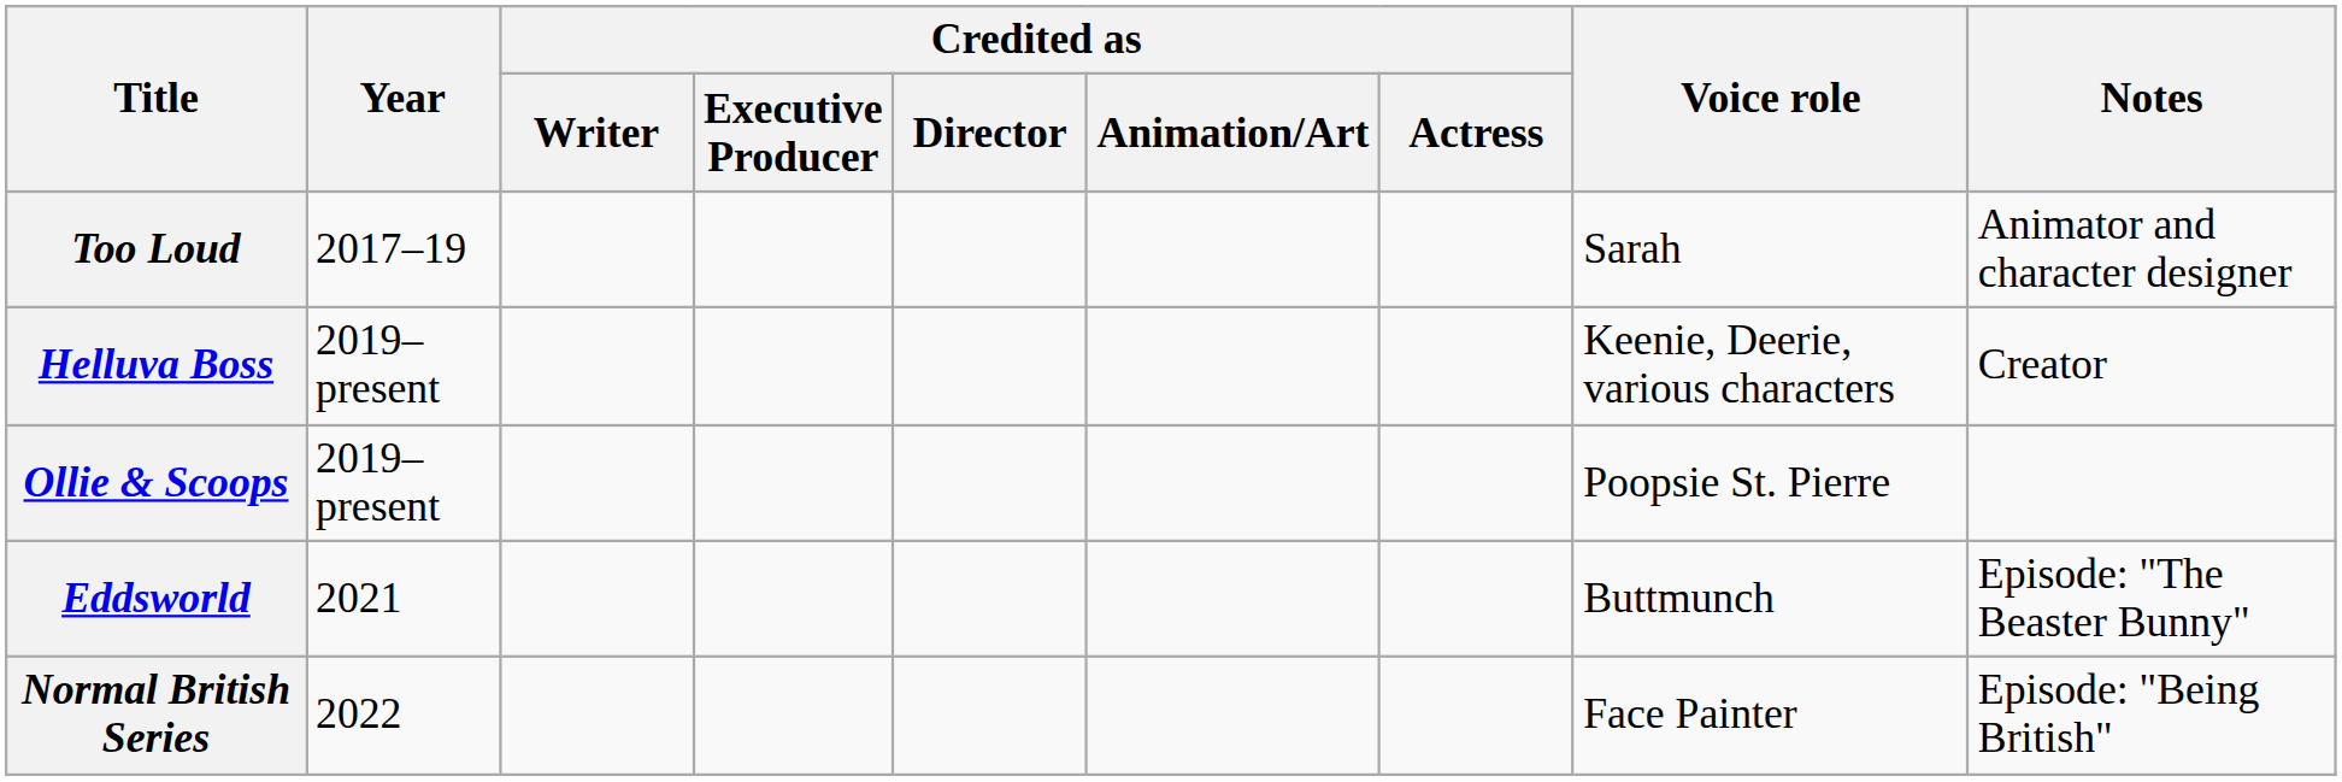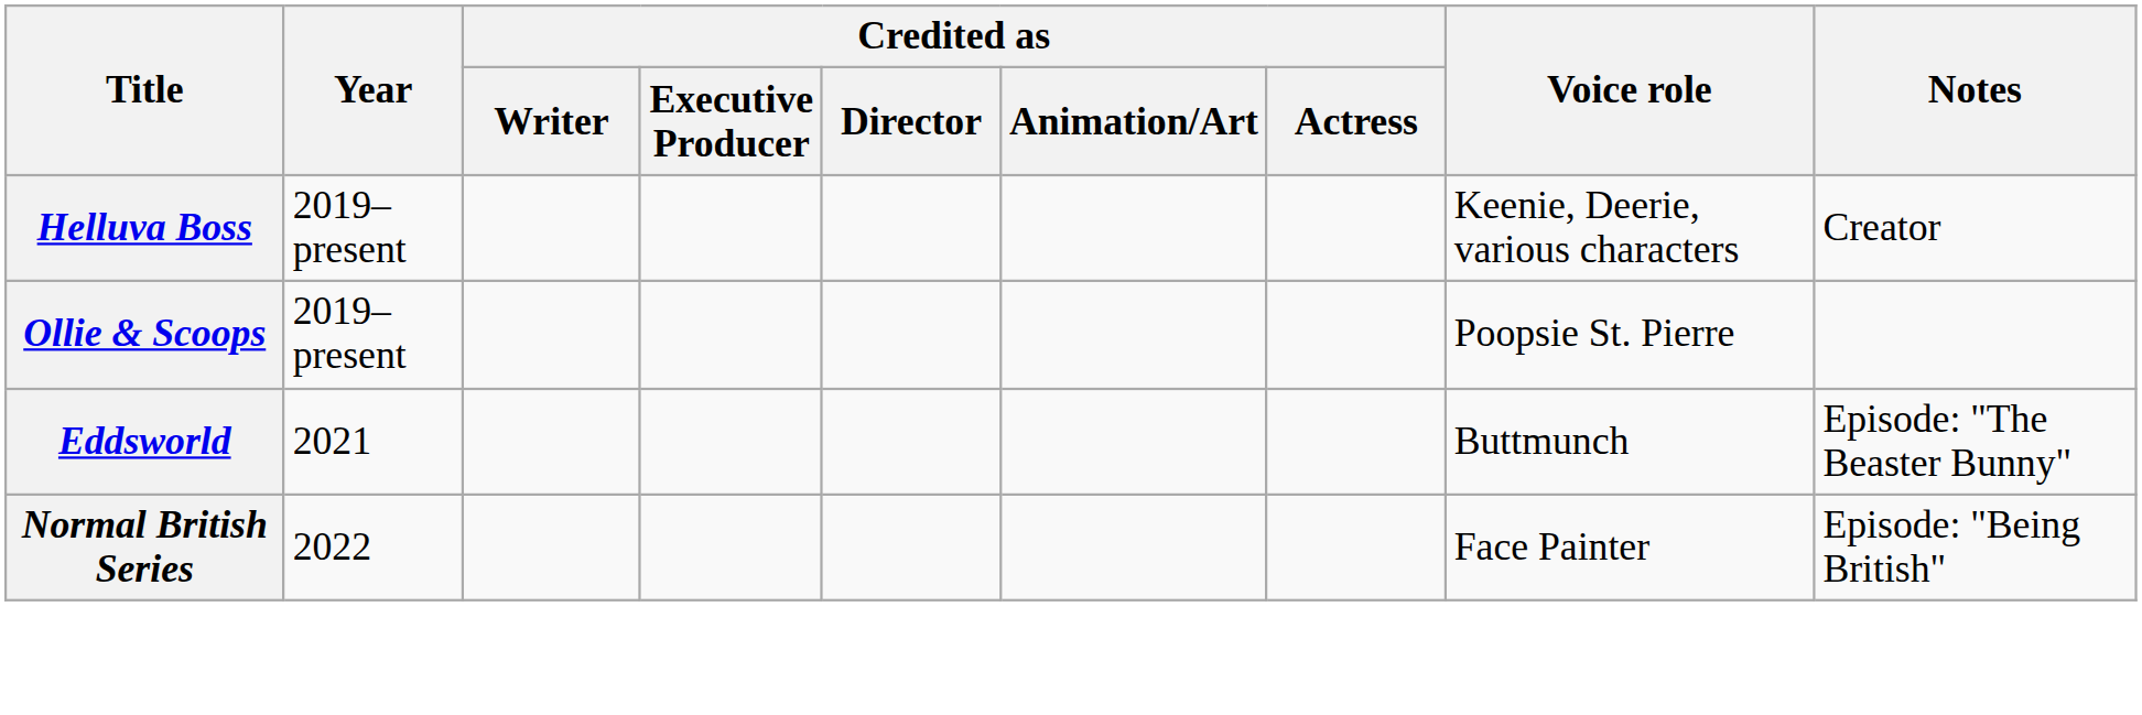 <table class="wikitable plainrowheaders sortable">
 <tr>
 <th rowspan="2">Title</th>
 <th rowspan="2">Year</th>
 <th colspan="5">Credited as</th>
 <th rowspan="2">Voice role</th>
 <th rowspan="2">Notes</th>
 </tr>
 <tr>
 <th width="65">Writer</th>
 <th width="65">Executive Producer</th>
 <th width="65">Director</th>
 <th width="65">Animation/Art</th>
 <th width="65">Actress</th>
-</tr>
-<tr>
-<th scope="row"><em>Too Loud</em></th>
-<td>2017–19</td>
-<td></td>
-<td></td>
-<td></td>
-<td></td>
-<td></td>
-<td>Sarah</td>
-<td>Animator and character designer</td>
 </tr>
 <tr>
 <th scope="row"><em><a href='#'>Helluva Boss</a></em></th>
 <td>2019–present</td>
 <td></td>
 <td></td>
 <td></td>
 <td></td>
 <td></td>
 <td>Keenie, Deerie, various characters</td>
 <td>Creator</td>
 </tr>
 <tr>
 <th scope="row"><em><a href='#'>Ollie & Scoops</a></em></th>
 <td>2019–present</td>
 <td></td>
 <td></td>
 <td></td>
 <td></td>
 <td></td>
 <td>Poopsie St. Pierre</td>
 <td></td>
 </tr>
 <tr>
 <th scope="row"><em><a href='#'>Eddsworld</a></em></th>
 <td>2021</td>
 <td></td>
 <td></td>
 <td></td>
 <td></td>
 <td></td>
 <td>Buttmunch</td>
 <td>Episode: "The Beaster Bunny"</td>
 </tr>
 <tr>
 <th scope="row"><em>Normal British Series</em></th>
 <td>2022</td>
 <td></td>
 <td></td>
 <td></td>
 <td></td>
 <td></td>
 <td>Face Painter</td>
 <td>Episode: "Being British"</td>
 </tr>
 </table>
